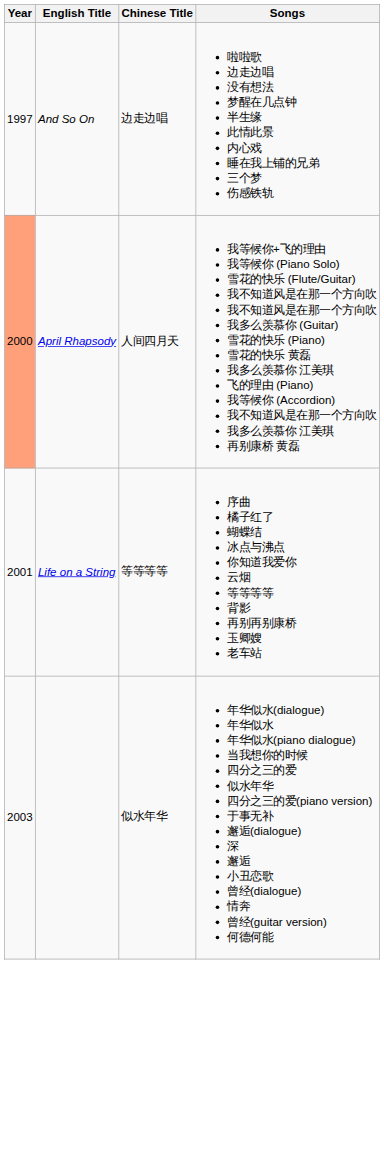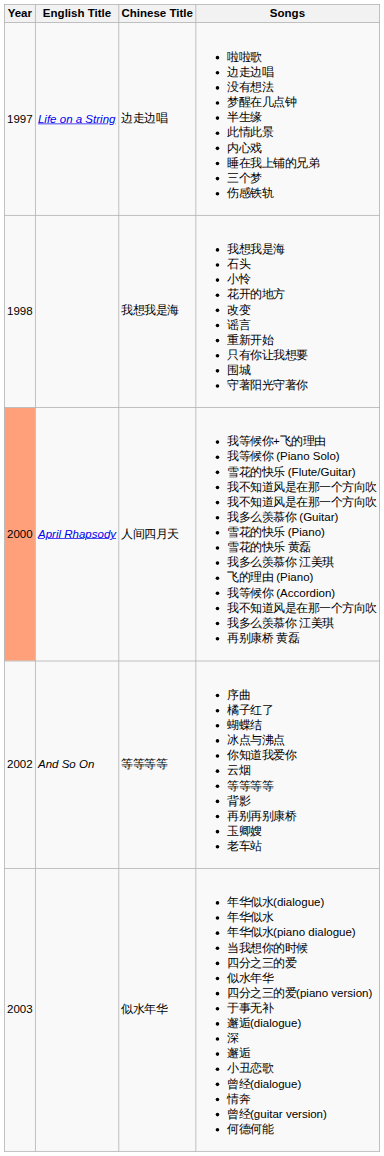 <table class="wikitable">
 <tr>
 <th>Year</th>
 <th>English Title</th>
 <th>Chinese Title</th>
 <th>Songs</th>
 </tr>
 <tr>
 <td>1997</td>
-<td><em>And So On</em></td>
+<td><em><a href='#'>Life on a String</a></em></td>
 <td>边走边唱</td>
 <td><br><ul><li>啦啦歌</li><li>边走边唱</li><li>没有想法</li><li>梦醒在几点钟</li><li>半生缘</li><li>此情此景</li><li>内心戏</li><li>睡在我上铺的兄弟</li><li>三个梦</li><li>伤感铁轨</li></ul></td>
+</tr>
+<tr>
+<td>1998</td>
+<td></td>
+<td>我想我是海</td>
+<td><br><ul><li>我想我是海</li><li>石头</li><li>小怜</li><li>花开的地方</li><li>改变</li><li>谣言</li><li>重新开始</li><li>只有你让我想要</li><li>围城</li><li>守著阳光守著你</li></ul></td>
 </tr>
 <tr>
 <td style="background: lightsalmon;">2000</td>
 <td><em><a href='#'>April Rhapsody</a></em></td>
 <td>人间四月天</td>
 <td><br><ul><li>我等候你+飞的理由</li><li>我等候你 (Piano Solo)</li><li>雪花的快乐 (Flute/Guitar)</li><li>我不知道风是在那一个方向吹</li><li>我不知道风是在那一个方向吹</li><li>我多么羡慕你 (Guitar)</li><li>雪花的快乐 (Piano)</li><li>雪花的快乐 黄磊</li><li>我多么羡慕你 江美琪</li><li>飞的理由 (Piano)</li><li>我等候你 (Accordion)</li><li>我不知道风是在那一个方向吹</li><li>我多么羡慕你 江美琪</li><li>再别康桥 黄磊</li></ul></td>
 </tr>
 <tr>
-<td>2001</td>
-<td><em><a href='#'>Life on a String</a></em></td>
+<td>2002</td>
+<td><em>And So On</em></td>
 <td>等等等等</td>
 <td><br><ul><li>序曲</li><li>橘子红了</li><li>蝴蝶结</li><li>冰点与沸点</li><li>你知道我爱你</li><li>云烟</li><li>等等等等</li><li>背影</li><li>再别再别康桥</li><li>玉卿嫂</li><li>老车站</li></ul></td>
 </tr>
 <tr>
 <td>2003</td>
 <td></td>
 <td>似水年华</td>
 <td><br><ul><li>年华似水(dialogue)</li><li>年华似水</li><li>年华似水(piano dialogue)</li><li>当我想你的时候</li><li>四分之三的爱</li><li>似水年华</li><li>四分之三的爱(piano version)</li><li>于事无补</li><li>邂逅(dialogue)</li><li>深</li><li>邂逅</li><li>小丑恋歌</li><li>曾经(dialogue)</li><li>情奔</li><li>曾经(guitar version)</li><li>何德何能</li></ul></td>
 </tr>
 </table>
